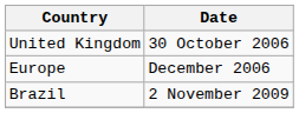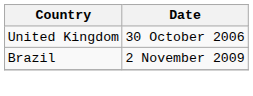 <table class="wikitable">
 <tr>
 <th>Country</th>
 <th>Date</th>
 </tr>
 <tr>
 <td>United Kingdom</td>
 <td>30 October 2006</td>
 </tr>
 <tr>
-<td>Europe</td>
-<td>December 2006</td>
-</tr>
-<tr>
 <td>Brazil</td>
 <td>2 November 2009</td>
 </tr>
 <tr>
 </tr>
 </table>
